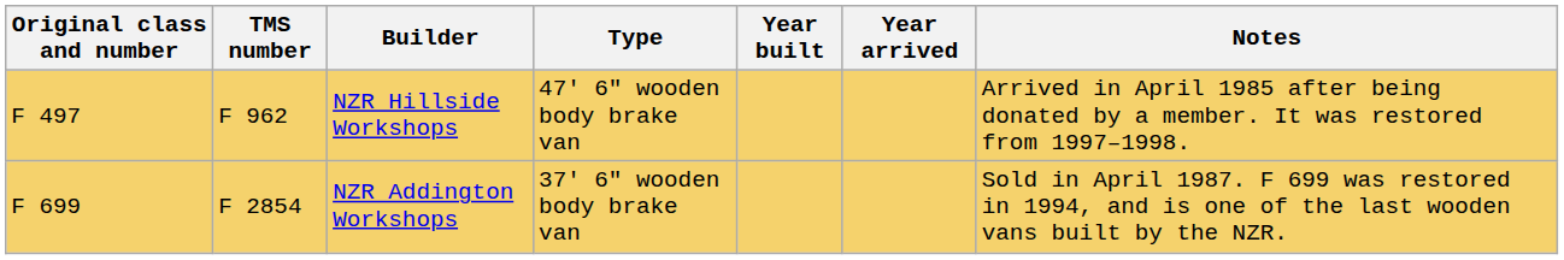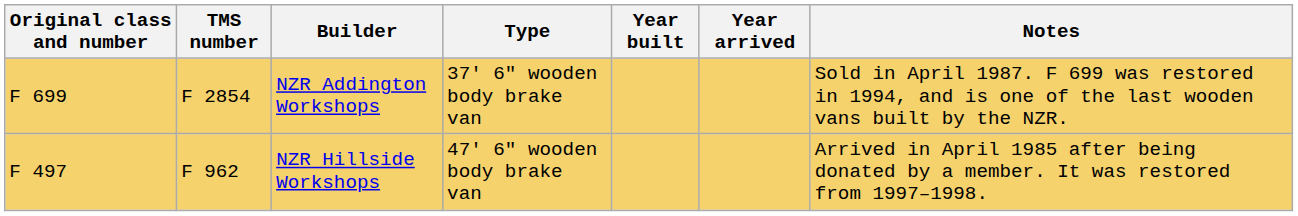 <table class="sortable wikitable" border="1">
 <tr>
 <th>Original class and number</th>
 <th>TMS number</th>
 <th>Builder</th>
 <th>Type</th>
 <th>Year built</th>
 <th>Year arrived</th>
 <th>Notes</th>
 </tr>
 <tr style="background:#F5D26C;">
+<td>F 699</td>
+<td>F 2854</td>
+<td><a href='#'>NZR Addington Workshops</a></td>
+<td>37' 6" wooden body brake van</td>
+<td></td>
+<td></td>
+<td>Sold in April 1987. F 699 was restored in 1994, and is one of the last wooden vans built by the NZR.</td>
+</tr>
+<tr style="background:#F5D26C;">
 <td>F 497</td>
 <td>F 962</td>
 <td><a href='#'>NZR Hillside Workshops</a></td>
 <td>47' 6" wooden body brake van</td>
 <td></td>
 <td></td>
 <td>Arrived in April 1985 after being donated by a member. It was restored from 1997–1998.</td>
 </tr>
-<tr style="background:#F5D26C;">
-<td>F 699</td>
-<td>F 2854</td>
-<td><a href='#'>NZR Addington Workshops</a></td>
-<td>37' 6" wooden body brake van</td>
-<td></td>
-<td></td>
-<td>Sold in April 1987. F 699 was restored in 1994, and is one of the last wooden vans built by the NZR.</td>
-</tr>
 </table>
